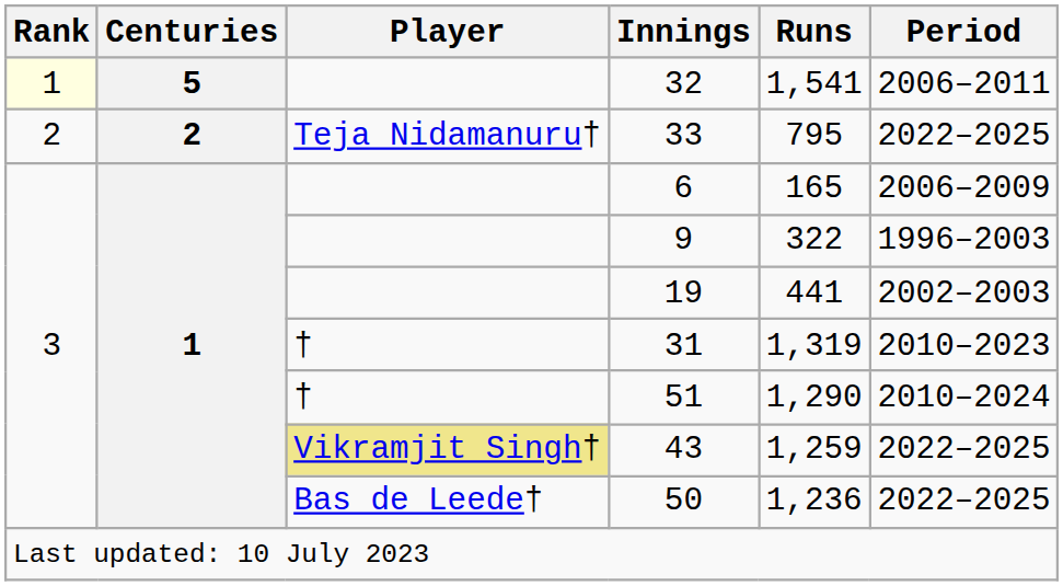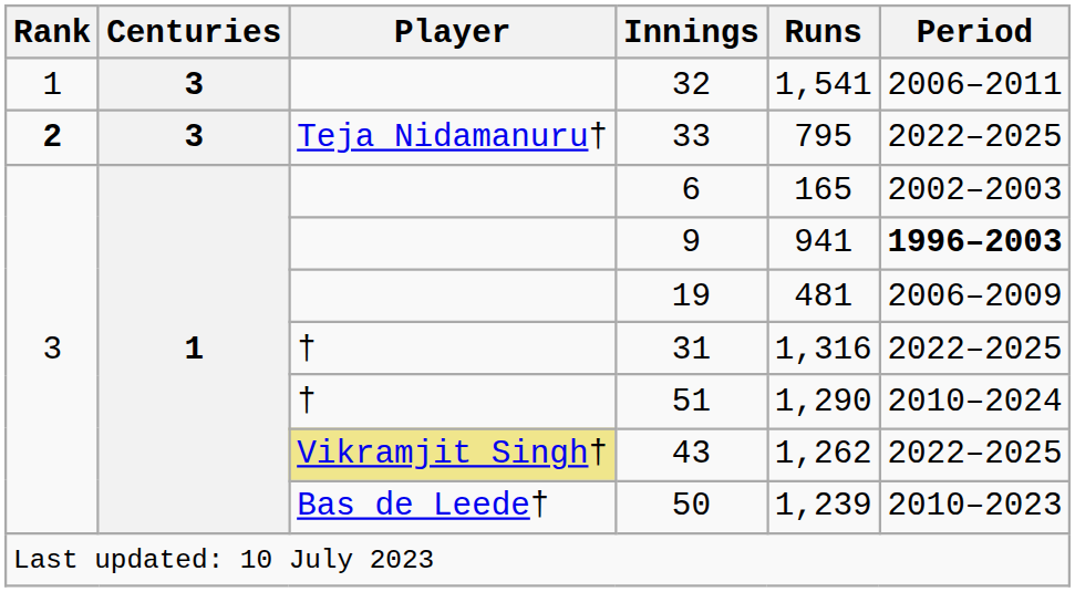 <table class="wikitable plainrowheaders sortable">
 <tr>
 <th scope=col>Rank</th>
 <th scope=col>Centuries</th>
 <th scope=col>Player</th>
 <th scope=col>Innings</th>
 <th scope=col>Runs</th>
 <th scope=col>Period</th>
 </tr>
 <tr>
-<td align=center style="background: lightyellow;">1</td>
-<th scope=row style=text-align:center;>5</th>
+<td align=center>1</td>
+<th scope=row style=text-align:center;>3</th>
 <td></td>
 <td align=center>32</td>
 <td align=center>1,541</td>
 <td>2006–2011</td>
 </tr>
 <tr>
-<td align=center>2</td>
-<th scope=row style=text-align:center;>2</th>
+<td align=center><strong>2</strong></td>
+<th scope=row style=text-align:center;>3</th>
 <td><a href='#'>Teja Nidamanuru</a>†</td>
 <td align=center>33</td>
 <td align=center>795</td>
 <td>2022–2025</td>
 </tr>
 <tr>
 <td rowspan="7" align="center">3</td>
 <th rowspan="7" scope="row" style="text-align:center">1</th>
 <td></td>
 <td align="center">6</td>
 <td align="center">165</td>
-<td>2006–2009</td>
+<td>2002–2003</td>
 </tr>
 <tr>
 <td></td>
 <td align="center">9</td>
-<td align="center">322</td>
-<td>1996–2003</td>
+<td align="center">941</td>
+<td><strong>1996–2003</strong></td>
 </tr>
 <tr>
 <td></td>
 <td align="center">19</td>
-<td align="center">441</td>
-<td>2002–2003</td>
+<td align="center">481</td>
+<td>2006–2009</td>
 </tr>
 <tr>
 <td>†</td>
 <td align="center">31</td>
-<td align="center">1,319</td>
-<td>2010–2023</td>
+<td align="center">1,316</td>
+<td>2022–2025</td>
 </tr>
 <tr>
 <td>†</td>
 <td align="center">51</td>
 <td align="center">1,290</td>
 <td>2010–2024</td>
 </tr>
 <tr>
 <td style="background: khaki;"><a href='#'>Vikramjit Singh</a>†</td>
 <td align=center>43</td>
-<td align=center>1,259</td>
+<td align=center>1,262</td>
 <td>2022–2025</td>
 </tr>
 <tr>
 <td><a href='#'>Bas de Leede</a>†</td>
 <td align=center>50</td>
-<td align=center>1,236</td>
-<td>2022–2025</td>
+<td align=center>1,239</td>
+<td>2010–2023</td>
 </tr>
 <tr class=sortbottom>
 <td colspan=6><small>Last updated: 10 July 2023</small></td>
 </tr>
 </table>
